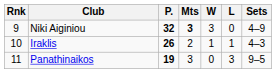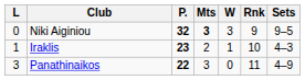 <table class="wikitable" style="text-align: center;">
 <tr>
-<th width="20">Rnk</th>
+<th width="25">L</th>
 <th width="200">Club</th>
 <th width="25">P.</th>
 <th width="25">Mts</th>
 <th width="25">W</th>
-<th width="25">L</th>
+<th width="20">Rnk</th>
 <th width="40">Sets</th>
 </tr>
 <tr>
-<td>9</td>
+<td>0</td>
 <td style="text-align:left">Niki Aiginiou</td>
 <td><strong>32</strong></td>
 <td><strong>3</strong></td>
 <td>3</td>
-<td>0</td>
-<td>4–9</td>
+<td>9</td>
+<td>9–5</td>
 </tr>
 <tr>
-<td>10</td>
+<td>1</td>
 <td style="text-align:left"><a href='#'>Iraklis</a> </td>
-<td><strong>26</strong></td>
+<td><strong>23</strong></td>
 <td>2</td>
 <td>1</td>
-<td>1</td>
+<td>10</td>
 <td>4–3</td>
 </tr>
 <tr>
-<td>11</td>
+<td>3</td>
 <td style="text-align:left"><a href='#'>Panathinaikos</a></td>
-<td><strong>19</strong></td>
+<td><strong>22</strong></td>
 <td>3</td>
 <td>0</td>
-<td>3</td>
-<td>9–5</td>
+<td>11</td>
+<td>4–9</td>
 </tr>
 </table>
